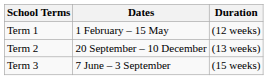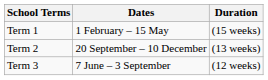 <table class="wikitable">
 <tr>
 <th><strong>School Terms</strong></th>
 <th><strong>Dates</strong></th>
 <th><strong>Duration</strong></th>
 </tr>
 <tr>
 <td>Term 1</td>
 <td>1 February – 15 May</td>
-<td>(12 weeks)</td>
+<td>(15 weeks)</td>
 </tr>
 <tr>
 <td>Term 2</td>
 <td>20 September – 10 December</td>
 <td>(13 weeks)</td>
 </tr>
 <tr>
 <td>Term 3</td>
 <td>7 June – 3 September</td>
-<td>(15 weeks)</td>
+<td>(12 weeks)</td>
 </tr>
 </table>
